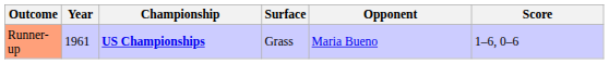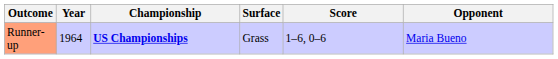 <table class='sortable wikitable'>
 <tr>
 <th style="width:65px">Outcome</th>
 <th style="width:40px">Year</th>
 <th style="width:200px">Championship</th>
 <th style="width:50px">Surface</th>
+<th style="width:160px" class="unsortable">Score</th>
 <th style="width:200px">Opponent</th>
-<th style="width:160px" class="unsortable">Score</th>
 </tr>
 <tr bgcolor=#CCCCFF>
 <td bgcolor="FFA07A">Runner-up</td>
-<td>1961</td>
+<td>1964</td>
 <td><strong><a href='#'>US Championships</a></strong></td>
 <td>Grass</td>
+<td>1–6, 0–6</td>
 <td> <a href='#'>Maria Bueno</a></td>
-<td>1–6, 0–6</td>
 </tr>
 </table>
